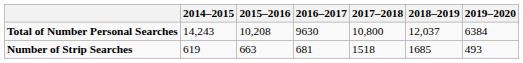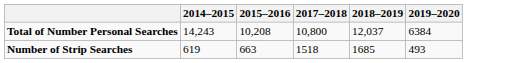 <table class="wikitable">
 <tr>
 <th></th>
 <th>2014–2015</th>
 <th>2015–2016</th>
-<th>2016–2017</th>
 <th>2017–2018</th>
 <th>2018–2019</th>
 <th>2019–2020</th>
 </tr>
 <tr>
 <td><strong>Total of Number Personal Searches</strong></td>
 <td>14,243</td>
 <td>10,208</td>
-<td>9630</td>
 <td>10,800</td>
 <td>12,037</td>
 <td>6384</td>
 </tr>
 <tr>
 <td><strong>Number of Strip Searches</strong></td>
 <td>619</td>
 <td>663</td>
-<td>681</td>
 <td>1518</td>
 <td>1685</td>
 <td>493</td>
 </tr>
 </table>
